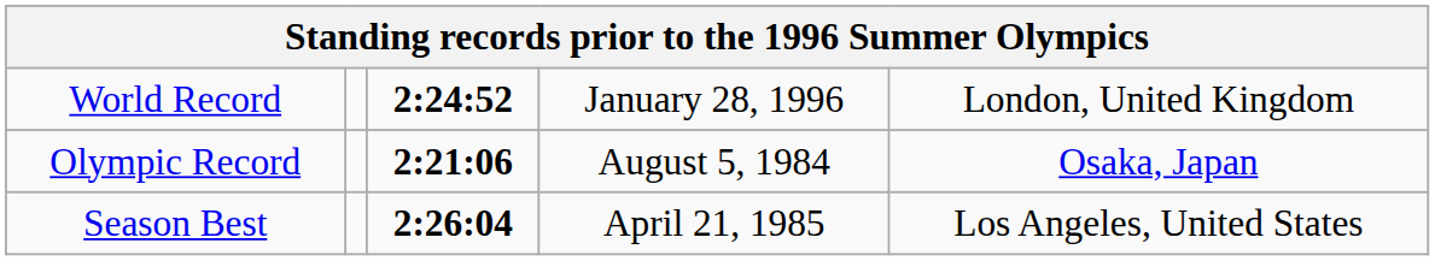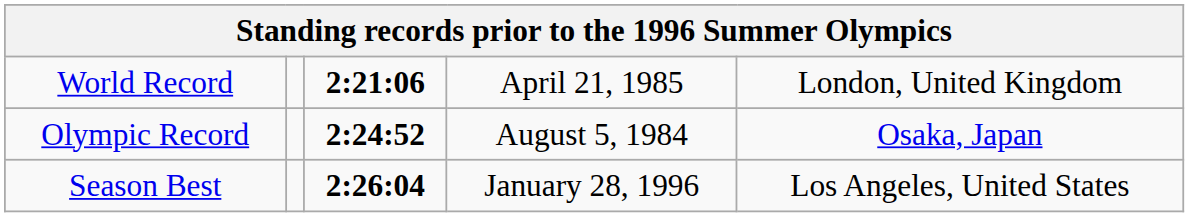 <table class="wikitable" style=" text-align:center; font-size:110%;" width="75%">
 <tr>
 <th colspan="5">Standing records prior to the 1996 Summer Olympics</th>
 </tr>
 <tr>
 <td><a href='#'>World Record</a></td>
 <td></td>
-<td><strong>2:24:52</strong></td>
-<td>January 28, 1996</td>
+<td><strong>2:21:06</strong></td>
+<td>April 21, 1985</td>
 <td> London, United Kingdom</td>
 </tr>
 <tr>
 <td><a href='#'>Olympic Record</a></td>
 <td></td>
-<td><strong>2:21:06</strong></td>
+<td><strong>2:24:52</strong></td>
 <td>August 5, 1984</td>
 <td> <a href='#'>Osaka, Japan</a></td>
 </tr>
 <tr>
 <td><a href='#'>Season Best</a></td>
 <td></td>
 <td><strong>2:26:04</strong></td>
-<td>April 21, 1985</td>
+<td>January 28, 1996</td>
 <td> Los Angeles, United States</td>
 </tr>
 </table>
